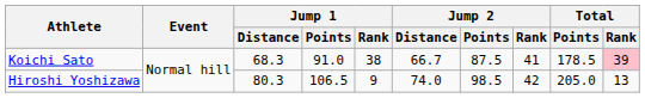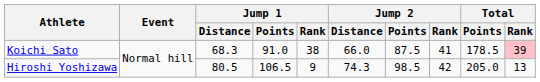 <table class="wikitable" style="font-size:90%">
 <tr>
 <th rowspan="2">Athlete</th>
 <th rowspan="2">Event</th>
 <th colspan="3">Jump 1</th>
 <th colspan="3">Jump 2</th>
 <th colspan="2">Total</th>
 </tr>
 <tr>
 <th>Distance</th>
 <th>Points</th>
 <th>Rank</th>
 <th>Distance</th>
 <th>Points</th>
 <th>Rank</th>
 <th>Points</th>
 <th>Rank</th>
 </tr>
 <tr>
 <td><a href='#'>Koichi Sato</a></td>
 <td rowspan="2">Normal hill</td>
 <td align="center">68.3</td>
 <td align="center">91.0</td>
 <td align="center">38</td>
-<td align="center">66.7</td>
+<td align="center">66.0</td>
 <td align="center">87.5</td>
 <td align="center">41</td>
 <td align="center">178.5</td>
 <td align="center" style="background: pink;">39</td>
 </tr>
 <tr>
 <td><a href='#'>Hiroshi Yoshizawa</a></td>
-<td align="center">80.3</td>
+<td align="center">80.5</td>
 <td align="center">106.5</td>
 <td align="center">9</td>
-<td align="center">74.0</td>
+<td align="center">74.3</td>
 <td align="center">98.5</td>
 <td align="center">42</td>
 <td align="center">205.0</td>
 <td align="center">13</td>
 </tr>
 </table>
